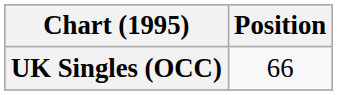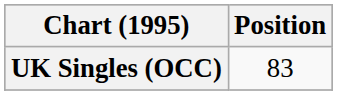 <table class="wikitable plainrowheaders" style="text-align:center">
 <tr>
 <th>Chart (1995)</th>
 <th>Position</th>
 </tr>
 <tr>
 <th scope="row">UK Singles (OCC)</th>
-<td>66</td>
+<td>83</td>
 </tr>
 </table>
